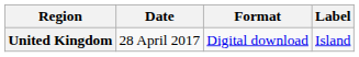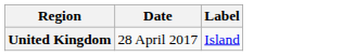 <table class="wikitable plainrowheaders">
 <tr>
 <th>Region</th>
 <th>Date</th>
-<th>Format</th>
 <th>Label</th>
 </tr>
 <tr>
 <th scope="row">United Kingdom</th>
 <td>28 April 2017</td>
-<td><a href='#'>Digital download</a></td>
 <td><a href='#'>Island</a></td>
 </tr>
 </table>
